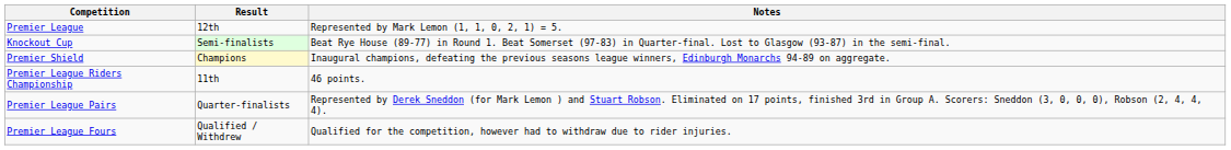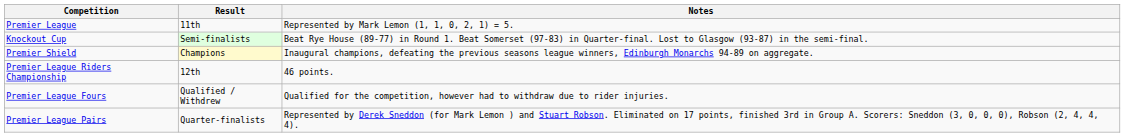 <table class="wikitable" style="min-width:65%; font-size: 90%">
 <tr>
 <th>Competition</th>
 <th>Result</th>
 <th>Notes</th>
 </tr>
 <tr>
 <td><a href='#'>Premier League</a></td>
-<td>12th</td>
+<td>11th</td>
 <td>Represented by Mark Lemon (1, 1, 0, 2, 1) = 5.</td>
 </tr>
 <tr>
 <td><a href='#'>Knockout Cup</a></td>
 <td style="background:#dfffdf;">Semi-finalists</td>
 <td>Beat Rye House (89-77) in Round 1. Beat Somerset (97-83) in Quarter-final. Lost to Glasgow (93-87) in the semi-final.</td>
 </tr>
 <tr>
 <td><a href='#'>Premier Shield</a></td>
 <td style="text-align:left;background:#fffacd">Champions</td>
 <td>Inaugural champions, defeating the previous seasons league winners, <a href='#'>Edinburgh Monarchs</a> 94-89 on aggregate.</td>
 </tr>
 <tr>
 <td><a href='#'>Premier League Riders Championship</a></td>
-<td>11th</td>
+<td>12th</td>
 <td>46 points.</td>
+</tr>
+<tr>
+<td><a href='#'>Premier League Fours</a></td>
+<td>Qualified / Withdrew</td>
+<td>Qualified for the competition, however had to withdraw due to rider injuries.</td>
 </tr>
 <tr>
 <td><a href='#'>Premier League Pairs</a></td>
 <td>Quarter-finalists</td>
 <td>Represented by <a href='#'>Derek Sneddon</a> (for Mark Lemon ) and <a href='#'>Stuart Robson</a>. Eliminated on 17 points, finished 3rd in Group A. Scorers: Sneddon (3, 0, 0, 0), Robson (2, 4, 4, 4).</td>
 </tr>
-<tr>
-<td><a href='#'>Premier League Fours</a></td>
-<td>Qualified / Withdrew</td>
-<td>Qualified for the competition, however had to withdraw due to rider injuries.</td>
-</tr>
 </table>
